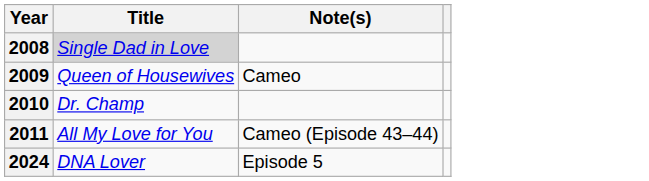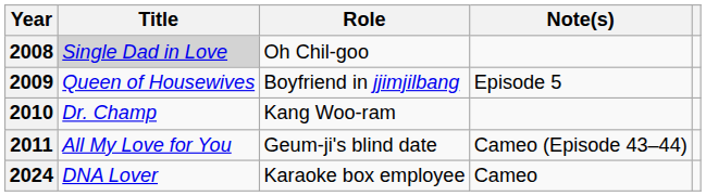 <table class="wikitable plainrowheaders sortable">
 <tr>
 <th>Year</th>
 <th>Title</th>
+<th>Role</th>
 <th>Note(s)</th>
 <th scope="col" class="unsortable"></th>
 </tr>
 <tr>
 <th scope="row">2008</th>
 <td style="background: lightgrey;"><em><a href='#'>Single Dad in Love</a></em></td>
+<td>Oh Chil-goo</td>
 <td></td>
 <td></td>
 </tr>
 <tr>
 <th scope="row">2009</th>
 <td><em><a href='#'>Queen of Housewives</a></em></td>
-<td>Cameo</td>
+<td>Boyfriend in <em><a href='#'>jjimjilbang</a></em></td>
+<td>Episode 5</td>
 <td></td>
 </tr>
 <tr>
 <th scope="row">2010</th>
 <td><em><a href='#'>Dr. Champ</a></em></td>
+<td>Kang Woo-ram</td>
 <td></td>
 <td></td>
 </tr>
 <tr>
 <th scope="row">2011</th>
 <td><em><a href='#'>All My Love for You</a></em></td>
+<td>Geum-ji's blind date</td>
 <td>Cameo (Episode 43–44)</td>
 <td></td>
 </tr>
 <tr>
 <th scope="row">2024</th>
 <td><em><a href='#'>DNA Lover</a></em></td>
-<td>Episode 5</td>
+<td>Karaoke box employee</td>
+<td>Cameo</td>
 <td></td>
 </tr>
 </table>
